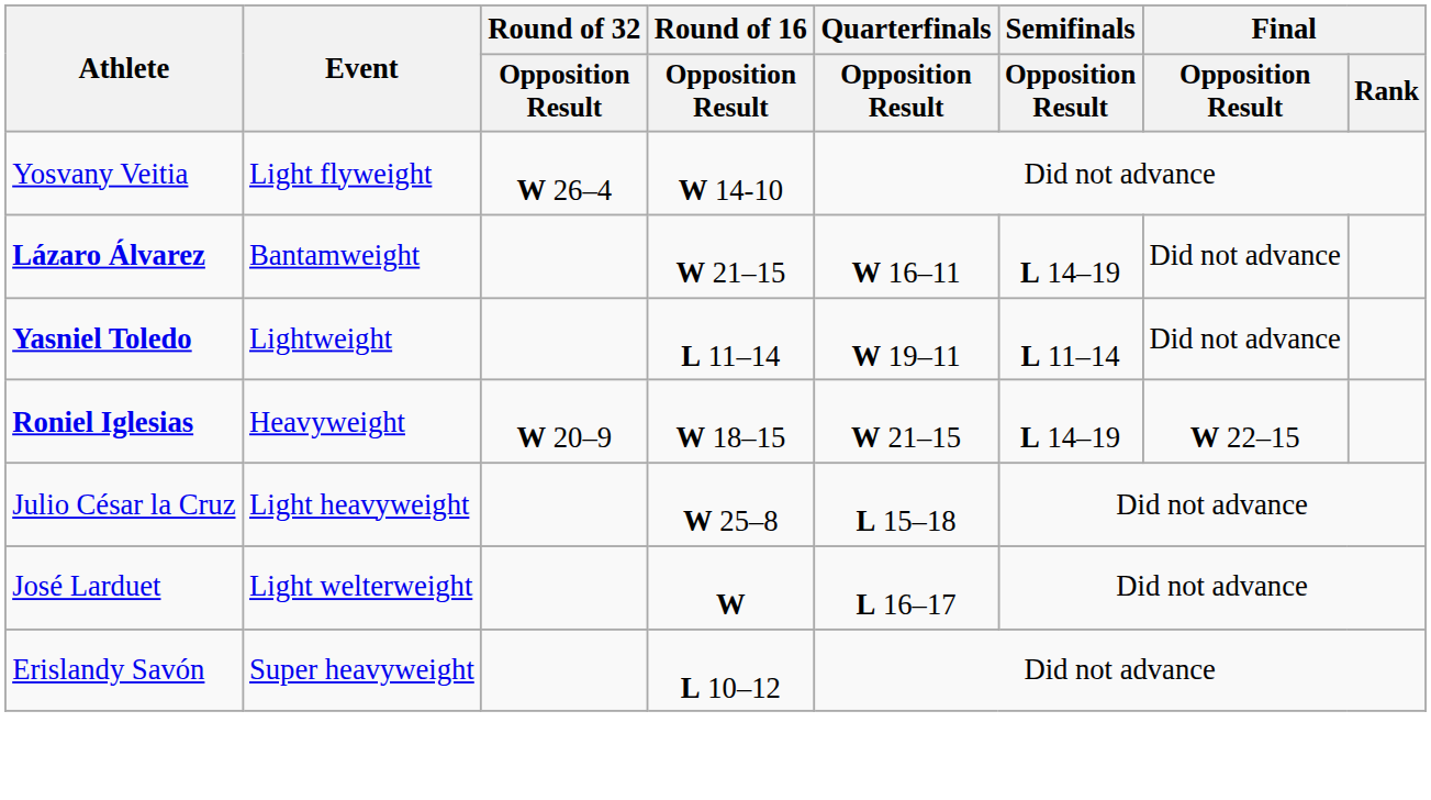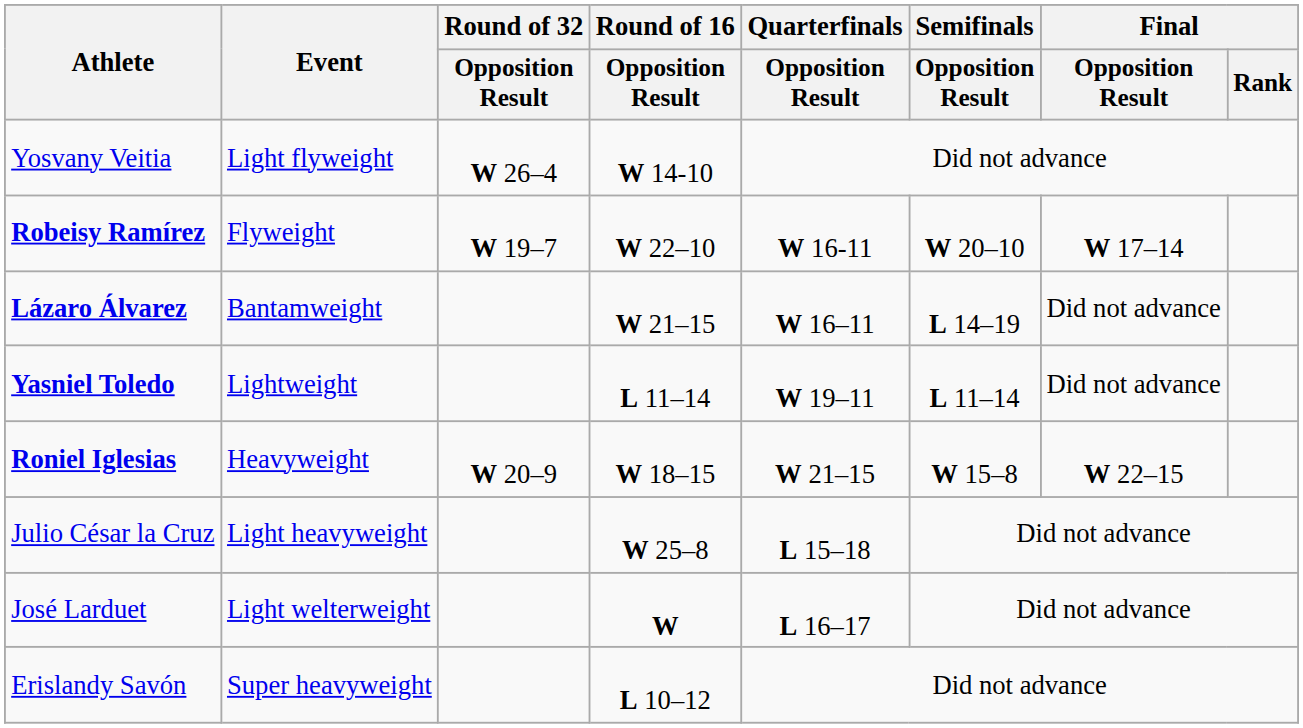 <table class="wikitable" style="font-size:90%;">
 <tr>
 <th rowspan=2>Athlete</th>
 <th rowspan=2>Event</th>
 <th>Round of 32</th>
 <th>Round of 16</th>
 <th>Quarterfinals</th>
 <th>Semifinals</th>
 <th colspan=2>Final</th>
 </tr>
 <tr style="font-size:95%">
 <th>Opposition<br>Result</th>
 <th>Opposition<br>Result</th>
 <th>Opposition<br>Result</th>
 <th>Opposition<br>Result</th>
 <th>Opposition<br>Result</th>
 <th>Rank</th>
 </tr>
 <tr align=center>
 <td align=left><a href='#'>Yosvany Veitia</a></td>
 <td align=left><a href='#'>Light flyweight</a></td>
 <td><br><strong>W</strong> 26–4</td>
 <td><br><strong>W</strong> 14-10</td>
 <td colspan=4>Did not advance</td>
+</tr>
+<tr align=center>
+<td align=left><strong><a href='#'>Robeisy Ramírez</a></strong></td>
+<td align=left><a href='#'>Flyweight</a></td>
+<td><br><strong>W</strong> 19–7</td>
+<td><br><strong>W</strong> 22–10</td>
+<td><br><strong>W</strong> 16-11</td>
+<td><br><strong>W</strong> 20–10</td>
+<td><br><strong>W</strong> 17–14</td>
+<td></td>
 </tr>
 <tr align=center>
 <td align=left><strong><a href='#'>Lázaro Álvarez</a></strong></td>
 <td align=left><a href='#'>Bantamweight</a></td>
 <td></td>
 <td><br><strong>W</strong> 21–15</td>
 <td><br><strong>W</strong> 16–11</td>
 <td><br><strong>L</strong> 14–19</td>
 <td>Did not advance</td>
 <td></td>
 </tr>
 <tr align=center>
 <td align=left><strong><a href='#'>Yasniel Toledo</a></strong></td>
 <td align=left><a href='#'>Lightweight</a></td>
 <td></td>
 <td><br><strong>L</strong> 11–14</td>
 <td><br><strong>W</strong> 19–11</td>
 <td><br><strong>L</strong> 11–14</td>
 <td>Did not advance</td>
 <td></td>
 </tr>
 <tr align=center>
 <td align=left><strong><a href='#'>Roniel Iglesias</a></strong></td>
 <td align=left><a href='#'>Heavyweight</a></td>
 <td><br><strong>W</strong> 20–9</td>
 <td><br><strong>W</strong> 18–15</td>
 <td><br><strong>W</strong> 21–15</td>
-<td><br><strong>L</strong> 14–19</td>
+<td><br><strong>W</strong> 15–8</td>
 <td><br><strong>W</strong> 22–15</td>
 <td></td>
 </tr>
 <tr align=center>
 <td align=left><a href='#'>Julio César la Cruz</a></td>
 <td align=left><a href='#'>Light heavyweight</a></td>
 <td></td>
 <td><br><strong>W</strong> 25–8</td>
 <td><br><strong>L</strong> 15–18</td>
 <td colspan=3>Did not advance</td>
 </tr>
 <tr align=center>
 <td align=left><a href='#'>José Larduet</a></td>
 <td align=left><a href='#'>Light welterweight</a></td>
 <td></td>
 <td><br><strong>W</strong> </td>
 <td><br><strong>L</strong> 16–17</td>
 <td colspan=3>Did not advance</td>
 </tr>
 <tr align=center>
 <td align=left><a href='#'>Erislandy Savón</a></td>
 <td align=left><a href='#'>Super heavyweight</a></td>
 <td></td>
 <td><br><strong>L</strong> 10–12</td>
 <td colspan=4>Did not advance</td>
 </tr>
 </table>
